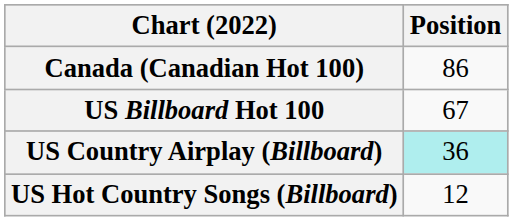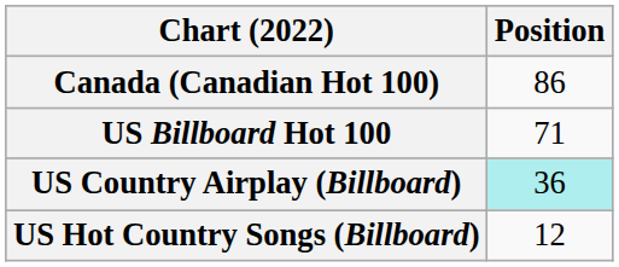 <table class="wikitable sortable plainrowheaders" style="text-align:center">
 <tr>
 <th scope="col">Chart (2022)</th>
 <th scope="col">Position</th>
 </tr>
 <tr>
 <th scope="row">Canada (Canadian Hot 100)</th>
 <td>86</td>
 </tr>
 <tr>
 <th scope="row">US <em>Billboard</em> Hot 100</th>
-<td>67</td>
+<td>71</td>
 </tr>
 <tr>
 <th scope="row">US Country Airplay (<em>Billboard</em>)</th>
 <td style="background: paleturquoise;">36</td>
 </tr>
 <tr>
 <th scope="row">US Hot Country Songs (<em>Billboard</em>)</th>
 <td>12</td>
 </tr>
 </table>
